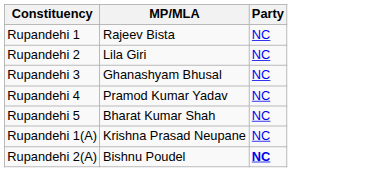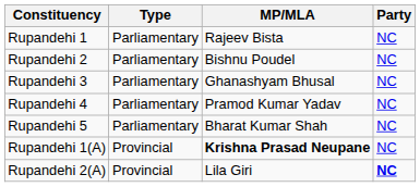 <table class="wikitable">
 <tr>
 <th>Constituency</th>
+<th>Type</th>
 <th>MP/MLA</th>
 <th>Party</th>
 </tr>
 <tr>
 <td>Rupandehi 1</td>
+<td>Parliamentary</td>
 <td>Rajeev Bista</td>
 <td><a href='#'>NC</a></td>
 </tr>
 <tr>
 <td>Rupandehi 2</td>
-<td>Lila Giri</td>
+<td>Parliamentary</td>
+<td>Bishnu Poudel</td>
 <td><a href='#'>NC</a></td>
 </tr>
 <tr>
 <td>Rupandehi 3</td>
+<td>Parliamentary</td>
 <td>Ghanashyam Bhusal</td>
 <td><a href='#'>NC</a></td>
 </tr>
 <tr>
 <td>Rupandehi 4</td>
+<td>Parliamentary</td>
 <td>Pramod Kumar Yadav</td>
 <td><a href='#'>NC</a></td>
 </tr>
 <tr>
 <td>Rupandehi 5</td>
+<td>Parliamentary</td>
 <td>Bharat Kumar Shah</td>
 <td><a href='#'>NC</a></td>
 </tr>
 <tr>
 <td>Rupandehi 1(A)</td>
-<td>Krishna Prasad Neupane</td>
+<td>Provincial</td>
+<td><strong>Krishna Prasad Neupane</strong></td>
 <td><a href='#'>NC</a></td>
 </tr>
 <tr>
 <td>Rupandehi 2(A)</td>
-<td>Bishnu Poudel</td>
+<td>Provincial</td>
+<td>Lila Giri</td>
 <td><strong><a href='#'>NC</a></strong></td>
 </tr>
 </table>
